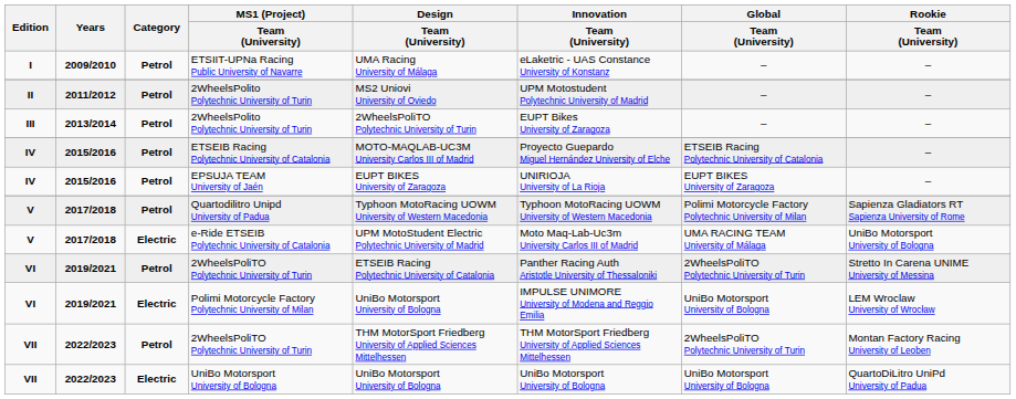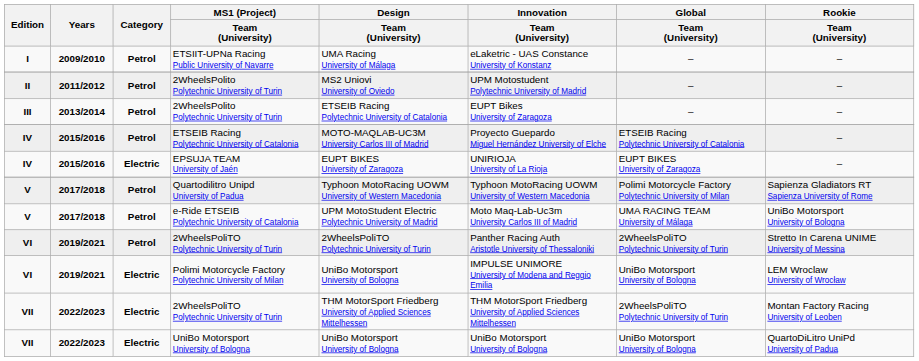 <table class="wikitable" style="font-size: 85%;" width="100%">
 <tr bgcolor="#CCCCCC">
 <th rowspan="2">Edition</th>
 <th rowspan="2">Years</th>
 <th rowspan="2">Category</th>
 <th colspan="1">MS1 (Project)</th>
 <th colspan="1">Design</th>
 <th colspan="1">Innovation</th>
 <th colspan="1">Global</th>
 <th colspan="1">Rookie</th>
 </tr>
 <tr bgcolor="#CCCCCC">
 <th width="200">Team<br>(University)</th>
 <th width="200">Team<br>(University)</th>
 <th width="200">Team<br>(University)</th>
 <th width="200">Team<br>(University)</th>
 <th width="200">Team<br>(University)</th>
 </tr>
 <tr>
 <td align="center"><strong>I</strong></td>
 <td align="center"><strong>2009/2010 </strong></td>
 <td align="center"><strong>Petrol</strong></td>
 <td> ETSIIT-UPNa Racing<br><small><a href='#'>Public University of Navarre</a></small></td>
 <td> UMA Racing<br><small><a href='#'>University of Málaga</a></small></td>
 <td> eLaketric - UAS Constance <br> <small><a href='#'>University of Konstanz</a> </small></td>
 <td align="center">–</td>
 <td align="center">–</td>
 </tr>
 <tr>
 </tr>
 <tr bgcolor="#efefef">
 <td align="center"><strong>II</strong></td>
 <td align="center"><strong>2011/2012 </strong></td>
 <td align="center"><strong>Petrol</strong></td>
 <td> 2WheelsPolito<br><small><a href='#'>Polytechnic University of Turin</a></small></td>
 <td> MS2 Uniovi <br> <small><a href='#'>University of Oviedo</a></small></td>
 <td> UPM Motostudent <br> <small><a href='#'>Polytechnic University of Madrid</a></small></td>
 <td align="center">–</td>
 <td align="center">–</td>
 </tr>
 <tr>
 <td align="center"><strong>III</strong></td>
 <td align="center"><strong>2013/2014 </strong></td>
 <td align="center"><strong>Petrol</strong></td>
 <td> 2WheelsPolito<br> <small><a href='#'>Polytechnic University of Turin</a></small></td>
-<td> 2WheelsPoliTO <br> <small><a href='#'>Polytechnic University of Turin</a></small></td>
+<td> ETSEIB Racing <br> <small><a href='#'>Polytechnic University of Catalonia</a></small></td>
 <td> EUPT Bikes <br> <small><a href='#'>University of Zaragoza</a></small></td>
 <td align="center">–</td>
 <td align="center">–</td>
 </tr>
 <tr>
 </tr>
 <tr bgcolor="#efefef">
 <td align="center"><strong>IV</strong></td>
 <td align="center"><strong>2015/2016 </strong></td>
 <td align="center"><strong>Petrol</strong></td>
 <td> ETSEIB Racing <br> <small><a href='#'>Polytechnic University of Catalonia</a></small></td>
 <td> MOTO-MAQLAB-UC3M <br> <small><a href='#'>University Carlos III of Madrid</a></small></td>
 <td> Proyecto Guepardo <br> <small><a href='#'>Miguel Hernández University of Elche</a> </small></td>
 <td> ETSEIB Racing <br> <small><a href='#'>Polytechnic University of Catalonia</a></small></td>
 <td align="center">–</td>
 </tr>
 <tr>
 <td align="center"><strong>IV</strong></td>
 <td align="center"><strong>2015/2016 </strong></td>
-<td align="center"><strong>Petrol</strong></td>
+<td align="center"><strong>Electric</strong></td>
 <td> EPSUJA TEAM <br> <small><a href='#'>University of Jaén</a></small></td>
 <td> EUPT BIKES <br> <small><a href='#'>University of Zaragoza</a></small></td>
 <td> UNIRIOJA <br> <small><a href='#'>University of La Rioja</a> </small></td>
 <td> EUPT BIKES <br> <small><a href='#'>University of Zaragoza</a></small></td>
 <td align="center">–</td>
 </tr>
 <tr>
 </tr>
 <tr bgcolor="#efefef">
 <td align="center"><strong>V</strong></td>
 <td align="center"><strong>2017/2018 </strong></td>
 <td align="center"><strong>Petrol</strong></td>
 <td> Quartodilitro Unipd <br> <small><a href='#'>University of Padua</a></small></td>
 <td> Typhoon MotoRacing UOWM <br> <small><a href='#'>University of Western Macedonia</a></small></td>
 <td> Typhoon MotoRacing UOWM <br> <small><a href='#'>University of Western Macedonia</a></small></td>
 <td> Polimi Motorcycle Factory <br> <small><a href='#'>Polytechnic University of Milan</a> </small></td>
 <td> Sapienza Gladiators RT <br> <small><a href='#'>Sapienza University of Rome</a></small></td>
 </tr>
 <tr>
 <td align="center"><strong>V</strong></td>
 <td align="center"><strong>2017/2018 </strong></td>
-<td align="center"><strong>Electric</strong></td>
+<td align="center"><strong>Petrol</strong></td>
 <td> e-Ride ETSEIB <br> <small><a href='#'>Polytechnic University of Catalonia</a></small></td>
 <td> UPM MotoStudent Electric <br> <small><a href='#'>Polytechnic University of Madrid</a></small></td>
 <td> Moto Maq-Lab-Uc3m<br><small><a href='#'>University Carlos III of Madrid</a></small></td>
 <td> UMA RACING TEAM <br> <small><a href='#'>University of Málaga</a> </small></td>
 <td> UniBo Motorsport <br> <small><a href='#'>University of Bologna</a></small></td>
 </tr>
 <tr bgcolor="#efefef">
 <td align="center"><strong>VI</strong></td>
 <td align="center"><strong>2019/2021</strong></td>
 <td align="center"><strong>Petrol</strong></td>
 <td> 2WheelsPoliTO <br> <small><a href='#'>Polytechnic University of Turin</a></small></td>
-<td> ETSEIB Racing <br> <small><a href='#'>Polytechnic University of Catalonia</a></small></td>
+<td> 2WheelsPoliTO <br> <small><a href='#'>Polytechnic University of Turin</a></small></td>
 <td> Panther Racing Auth <br> <small><a href='#'>Aristotle University of Thessaloniki</a></small></td>
 <td> 2WheelsPoliTO <br> <small><a href='#'>Polytechnic University of Turin</a></small></td>
 <td> Stretto In Carena UNIME <br> <small><a href='#'>University of Messina</a></small></td>
 </tr>
 <tr>
 <td align="center"><strong>VI</strong></td>
 <td align="center"><strong>2019/2021</strong></td>
 <td align="center"><strong>Electric</strong></td>
 <td> Polimi Motorcycle Factory <br> <small><a href='#'>Polytechnic University of Milan</a></small></td>
 <td> UniBo Motorsport <br> <small><a href='#'>University of Bologna</a></small></td>
 <td> IMPULSE UNIMORE <br> <small><a href='#'>University of Modena and Reggio Emilia</a></small></td>
 <td> UniBo Motorsport <br> <small><a href='#'>University of Bologna</a></small></td>
 <td> LEM Wroclaw <br> <small><a href='#'>University of Wrocław</a></small></td>
 </tr>
 <tr>
 <td align="center"><strong>VII</strong></td>
 <td align="center"><strong>2022/2023</strong></td>
-<td align="center"><strong>Petrol</strong></td>
+<td align="center"><strong>Electric</strong></td>
 <td> 2WheelsPoliTO <br> <small><a href='#'>Polytechnic University of Turin</a></small></td>
 <td> THM MotorSport Friedberg <br> <small><a href='#'>University of Applied Sciences Mittelhessen</a> </small></td>
 <td> THM MotorSport Friedberg <br> <small><a href='#'>University of Applied Sciences Mittelhessen</a> </small></td>
 <td> 2WheelsPoliTO <br> <small><a href='#'>Polytechnic University of Turin</a></small></td>
 <td> Montan Factory Racing <br> <small><a href='#'>University of Leoben</a></small></td>
 </tr>
 <tr>
 <td align="center"><strong>VII</strong></td>
 <td align="center"><strong>2022/2023</strong></td>
 <td align="center"><strong>Electric</strong></td>
 <td> UniBo Motorsport <br> <small><a href='#'>University of Bologna</a></small></td>
 <td> UniBo Motorsport <br> <small><a href='#'>University of Bologna</a></small></td>
 <td> UniBo Motorsport <br> <small><a href='#'>University of Bologna</a></small></td>
 <td> UniBo Motorsport <br> <small><a href='#'>University of Bologna</a></small></td>
 <td> QuartoDiLitro UniPd <br> <small><a href='#'>University of Padua</a></small></td>
 </tr>
 </table>
